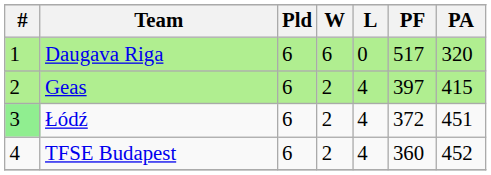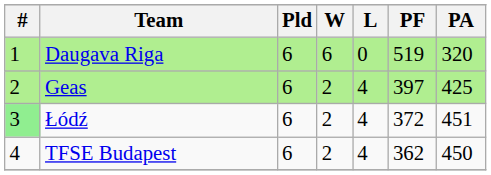 <table class=wikitable>
 <tr align=center>
 </tr>
 <tr>
 <th width=20>#</th>
 <th width=175>Team</th>
 <th width=20>Pld</th>
 <th width=20>W</th>
 <th width=20>L</th>
 <th width=30>PF</th>
 <th width=30>PA</th>
 </tr>
 <tr bgcolor=B0EE90>
 <td>1</td>
 <td align="left"> <a href='#'>Daugava Riga</a></td>
 <td>6</td>
 <td>6</td>
 <td>0</td>
-<td>517</td>
+<td>519</td>
 <td>320</td>
 </tr>
 <tr bgcolor=B0EE90>
 <td>2</td>
 <td align="left"> <a href='#'>Geas</a></td>
 <td>6</td>
 <td>2</td>
 <td>4</td>
 <td>397</td>
-<td>415</td>
+<td>425</td>
 </tr>
 <tr>
 <td style="background: lightgreen;">3</td>
 <td align="left"> <a href='#'>Łódź</a></td>
 <td>6</td>
 <td>2</td>
 <td>4</td>
 <td>372</td>
 <td>451</td>
 </tr>
 <tr>
 <td>4</td>
 <td align="left"> <a href='#'>TFSE Budapest</a></td>
 <td>6</td>
 <td>2</td>
 <td>4</td>
-<td>360</td>
-<td>452</td>
+<td>362</td>
+<td>450</td>
 </tr>
 <tr>
 </tr>
 </table>
